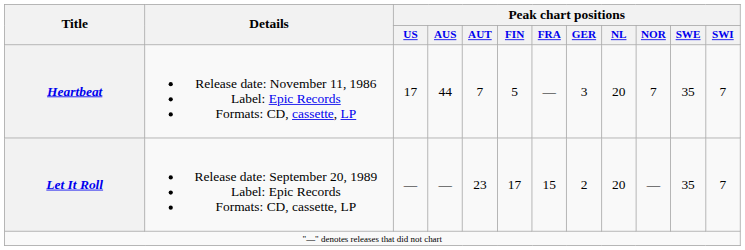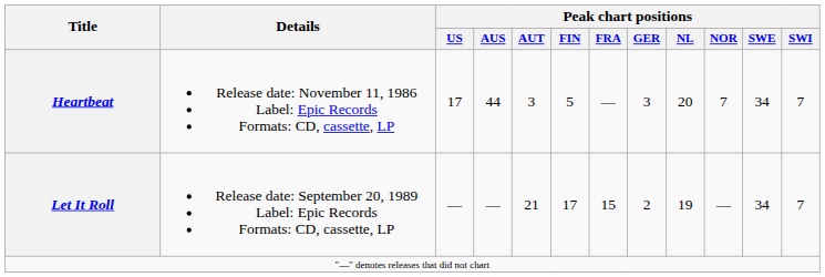 <table class="wikitable plainrowheaders" style="text-align:center;">
 <tr>
 <th rowspan="2" style="width:10em;">Title</th>
 <th rowspan="2" style="width:18em;">Details</th>
 <th colspan="10">Peak chart positions</th>
 </tr>
 <tr style="font-size:smaller;">
 <th style="width:35px;"><a href='#'>US</a><br></th>
 <th style="width:35px;"><a href='#'>AUS</a></th>
 <th style="width:35px;"><a href='#'>AUT</a><br></th>
 <th style="width:35px;"><a href='#'>FIN</a><br></th>
 <th style="width:35px;"><a href='#'>FRA</a><br></th>
 <th style="width:35px;"><a href='#'>GER</a><br></th>
 <th style="width:35px;"><a href='#'>NL</a><br></th>
 <th style="width:35px;"><a href='#'>NOR</a><br></th>
 <th style="width:35px;"><a href='#'>SWE</a><br></th>
 <th style="width:35px;"><a href='#'>SWI</a><br></th>
 </tr>
 <tr>
 <th scope="row"><em><a href='#'>Heartbeat</a></em></th>
 <td><br><ul><li>Release date: November 11, 1986</li><li>Label: <a href='#'>Epic Records</a></li><li>Formats: CD, <a href='#'>cassette</a>, <a href='#'>LP</a></li></ul></td>
 <td>17</td>
 <td>44</td>
-<td>7</td>
+<td>3</td>
 <td>5</td>
 <td>—</td>
 <td>3</td>
 <td>20</td>
 <td>7</td>
-<td>35</td>
+<td>34</td>
 <td>7</td>
 </tr>
 <tr>
 <th scope="row"><em><a href='#'>Let It Roll</a></em></th>
 <td><br><ul><li>Release date: September 20, 1989</li><li>Label: Epic Records</li><li>Formats: CD, cassette, LP</li></ul></td>
 <td>—</td>
 <td>—</td>
-<td>23</td>
+<td>21</td>
 <td>17</td>
 <td>15</td>
 <td>2</td>
-<td>20</td>
+<td>19</td>
 <td>—</td>
-<td>35</td>
+<td>34</td>
 <td>7</td>
 </tr>
 <tr>
 <td colspan="15" style="font-size:8pt">"—" denotes releases that did not chart</td>
 </tr>
 </table>
